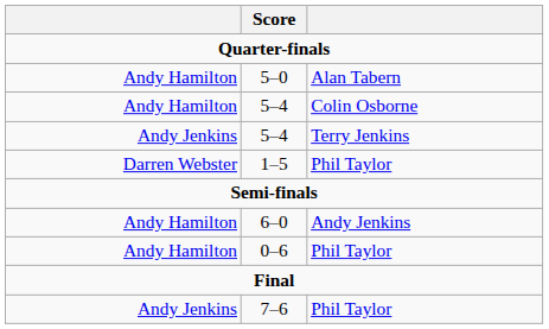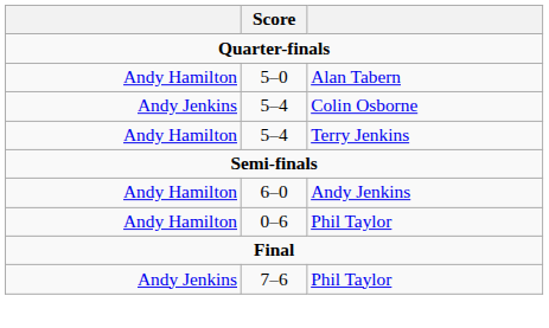 <table class=wikitable style="text-align:center">
 <tr>
 <th width=200></th>
 <th width=50>Score</th>
 <th width=200></th>
 </tr>
 <tr align=center>
 <td colspan="3"><strong>Quarter-finals</strong></td>
 </tr>
 <tr align=left>
 <td align=right><a href='#'>Andy Hamilton</a> </td>
 <td align=center>5–0</td>
 <td> <a href='#'>Alan Tabern</a></td>
 </tr>
 <tr align=left>
-<td align=right><a href='#'>Andy Hamilton</a> </td>
+<td align=right><a href='#'>Andy Jenkins</a> </td>
 <td align=center>5–4</td>
 <td> <a href='#'>Colin Osborne</a></td>
 </tr>
 <tr align=left>
-<td align=right><a href='#'>Andy Jenkins</a> </td>
+<td align=right><a href='#'>Andy Hamilton</a> </td>
 <td align=center>5–4</td>
 <td> <a href='#'>Terry Jenkins</a></td>
-</tr>
-<tr align=left>
-<td align=right><a href='#'>Darren Webster</a> </td>
-<td align=center>1–5</td>
-<td> <a href='#'>Phil Taylor</a></td>
 </tr>
 <tr align=center>
 <td colspan="3"><strong>Semi-finals</strong></td>
 </tr>
 <tr align=left>
 <td align=right><a href='#'>Andy Hamilton</a> </td>
 <td align=center>6–0</td>
 <td> <a href='#'>Andy Jenkins</a></td>
 </tr>
 <tr align=left>
 <td align=right><a href='#'>Andy Hamilton</a> </td>
 <td align=center>0–6</td>
 <td> <a href='#'>Phil Taylor</a></td>
 </tr>
 <tr align=center>
 <td colspan="3"><strong>Final</strong></td>
 </tr>
 <tr align=left>
 <td align=right><a href='#'>Andy Jenkins</a> </td>
 <td align=center>7–6</td>
 <td> <a href='#'>Phil Taylor</a></td>
 </tr>
 </table>
